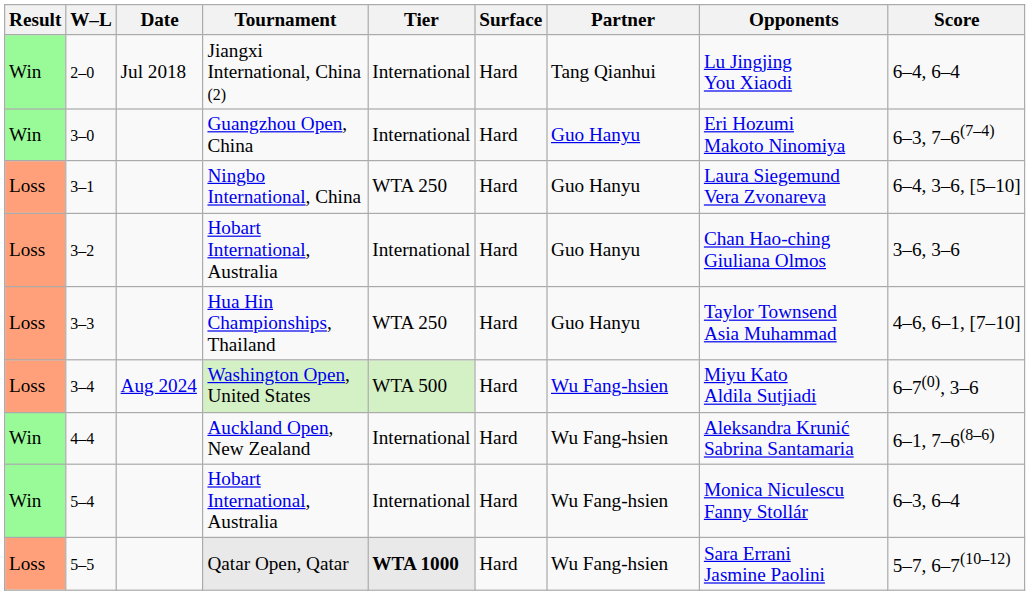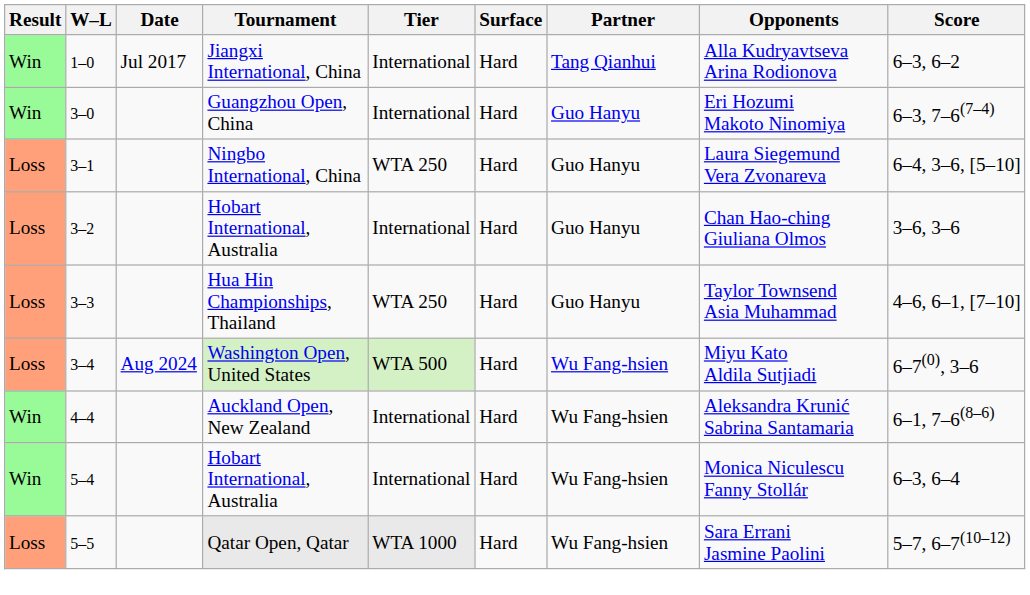 <table class="sortable wikitable">
 <tr>
 <th style="width:25px">Result</th>
 <th class="unsortable">W–L</th>
 <th style="width:65px">Date</th>
 <th style="width:130px">Tournament</th>
 <th style="width:25px">Tier</th>
 <th style="width:50px">Surface</th>
 <th style="width:120px">Partner</th>
 <th style="width:150px">Opponents</th>
 <th class="unsortable">Score</th>
 </tr>
 <tr>
 <td style="background:#98fb98;">Win</td>
-<td><small>2–0</small></td>
-<td>Jul 2018</td>
-<td>Jiangxi International, China <small>(2)</small></td>
+<td><small>1–0</small></td>
+<td>Jul 2017</td>
+<td><a href='#'>Jiangxi International</a>, China</td>
 <td>International</td>
 <td>Hard</td>
-<td> Tang Qianhui</td>
-<td> <a href='#'>Lu Jingjing</a> <br>  <a href='#'>You Xiaodi</a></td>
-<td>6–4, 6–4</td>
+<td> <a href='#'>Tang Qianhui</a></td>
+<td> <a href='#'>Alla Kudryavtseva</a> <br>  <a href='#'>Arina Rodionova</a></td>
+<td>6–3, 6–2</td>
 </tr>
 <tr>
 <td bgcolor=98FB98>Win</td>
 <td><small>3–0</small></td>
 <td><a href='#'></a></td>
 <td><a href='#'>Guangzhou Open</a>, China</td>
 <td>International</td>
 <td>Hard</td>
 <td> <a href='#'>Guo Hanyu</a></td>
 <td> <a href='#'>Eri Hozumi</a> <br>  <a href='#'>Makoto Ninomiya</a></td>
 <td>6–3, 7–6<sup>(7–4)</sup></td>
 </tr>
 <tr>
 <td bgcolor= ffa07a>Loss</td>
 <td><small>3–1</small></td>
 <td><a href='#'></a></td>
 <td><a href='#'>Ningbo International</a>, China</td>
 <td>WTA 250</td>
 <td>Hard</td>
 <td> Guo Hanyu</td>
 <td> <a href='#'>Laura Siegemund</a> <br>  <a href='#'>Vera Zvonareva</a></td>
 <td>6–4, 3–6, [5–10]</td>
 </tr>
 <tr>
 <td bgcolor=FFA07A>Loss</td>
 <td><small>3–2</small></td>
 <td><a href='#'></a></td>
 <td><a href='#'>Hobart International</a>, <br>Australia</td>
 <td>International</td>
 <td>Hard</td>
 <td> Guo Hanyu</td>
 <td> <a href='#'>Chan Hao-ching</a> <br>  <a href='#'>Giuliana Olmos</a></td>
 <td>3–6, 3–6</td>
 </tr>
 <tr>
 <td bgcolor= FFA07A>Loss</td>
 <td><small>3–3</small></td>
 <td><a href='#'></a></td>
 <td><a href='#'>Hua Hin Championships</a>, <br>Thailand</td>
 <td>WTA 250</td>
 <td>Hard</td>
 <td> Guo Hanyu</td>
 <td> <a href='#'>Taylor Townsend</a> <br>  <a href='#'>Asia Muhammad</a></td>
 <td>4–6, 6–1, [7–10]</td>
 </tr>
 <tr>
 <td bgcolor= FFA07A>Loss</td>
 <td><small>3–4</small></td>
 <td><a href='#'>Aug 2024</a></td>
 <td style="background:#d4f1c5;"><a href='#'>Washington Open</a>, United States</td>
 <td style="background:#d4f1c5;">WTA 500</td>
 <td>Hard</td>
 <td> <a href='#'>Wu Fang-hsien</a></td>
 <td> <a href='#'>Miyu Kato</a> <br>  <a href='#'>Aldila Sutjiadi</a></td>
 <td>6–7<sup>(0)</sup>, 3–6</td>
 </tr>
 <tr>
 <td bgcolor=98FB98>Win</td>
 <td><small>4–4</small></td>
 <td><a href='#'></a></td>
 <td><a href='#'>Auckland Open</a>, <br>New Zealand</td>
 <td>International</td>
 <td>Hard</td>
 <td> Wu Fang-hsien</td>
 <td> <a href='#'>Aleksandra Krunić</a> <br>  <a href='#'>Sabrina Santamaria</a></td>
 <td>6–1, 7–6<sup>(8–6)</sup></td>
 </tr>
 <tr>
 <td bgcolor=98FB98>Win</td>
 <td><small>5–4</small></td>
 <td><a href='#'></a></td>
 <td><a href='#'>Hobart International</a>, <br>Australia</td>
 <td>International</td>
 <td>Hard</td>
 <td> Wu Fang-hsien</td>
 <td> <a href='#'>Monica Niculescu</a> <br>  <a href='#'>Fanny Stollár</a></td>
 <td>6–3, 6–4</td>
 </tr>
 <tr>
 <td bgcolor= FFA07A>Loss</td>
 <td><small>5–5</small></td>
 <td><a href='#'></a></td>
 <td bgcolor=e9e9e9>Qatar Open, Qatar</td>
-<td bgcolor=e9e9e9><strong>WTA 1000</strong></td>
+<td bgcolor=e9e9e9>WTA 1000</td>
 <td>Hard</td>
 <td> Wu Fang-hsien</td>
 <td> <a href='#'>Sara Errani</a> <br>  <a href='#'>Jasmine Paolini</a></td>
 <td>5–7, 6–7<sup>(10–12)</sup></td>
 </tr>
 </table>
